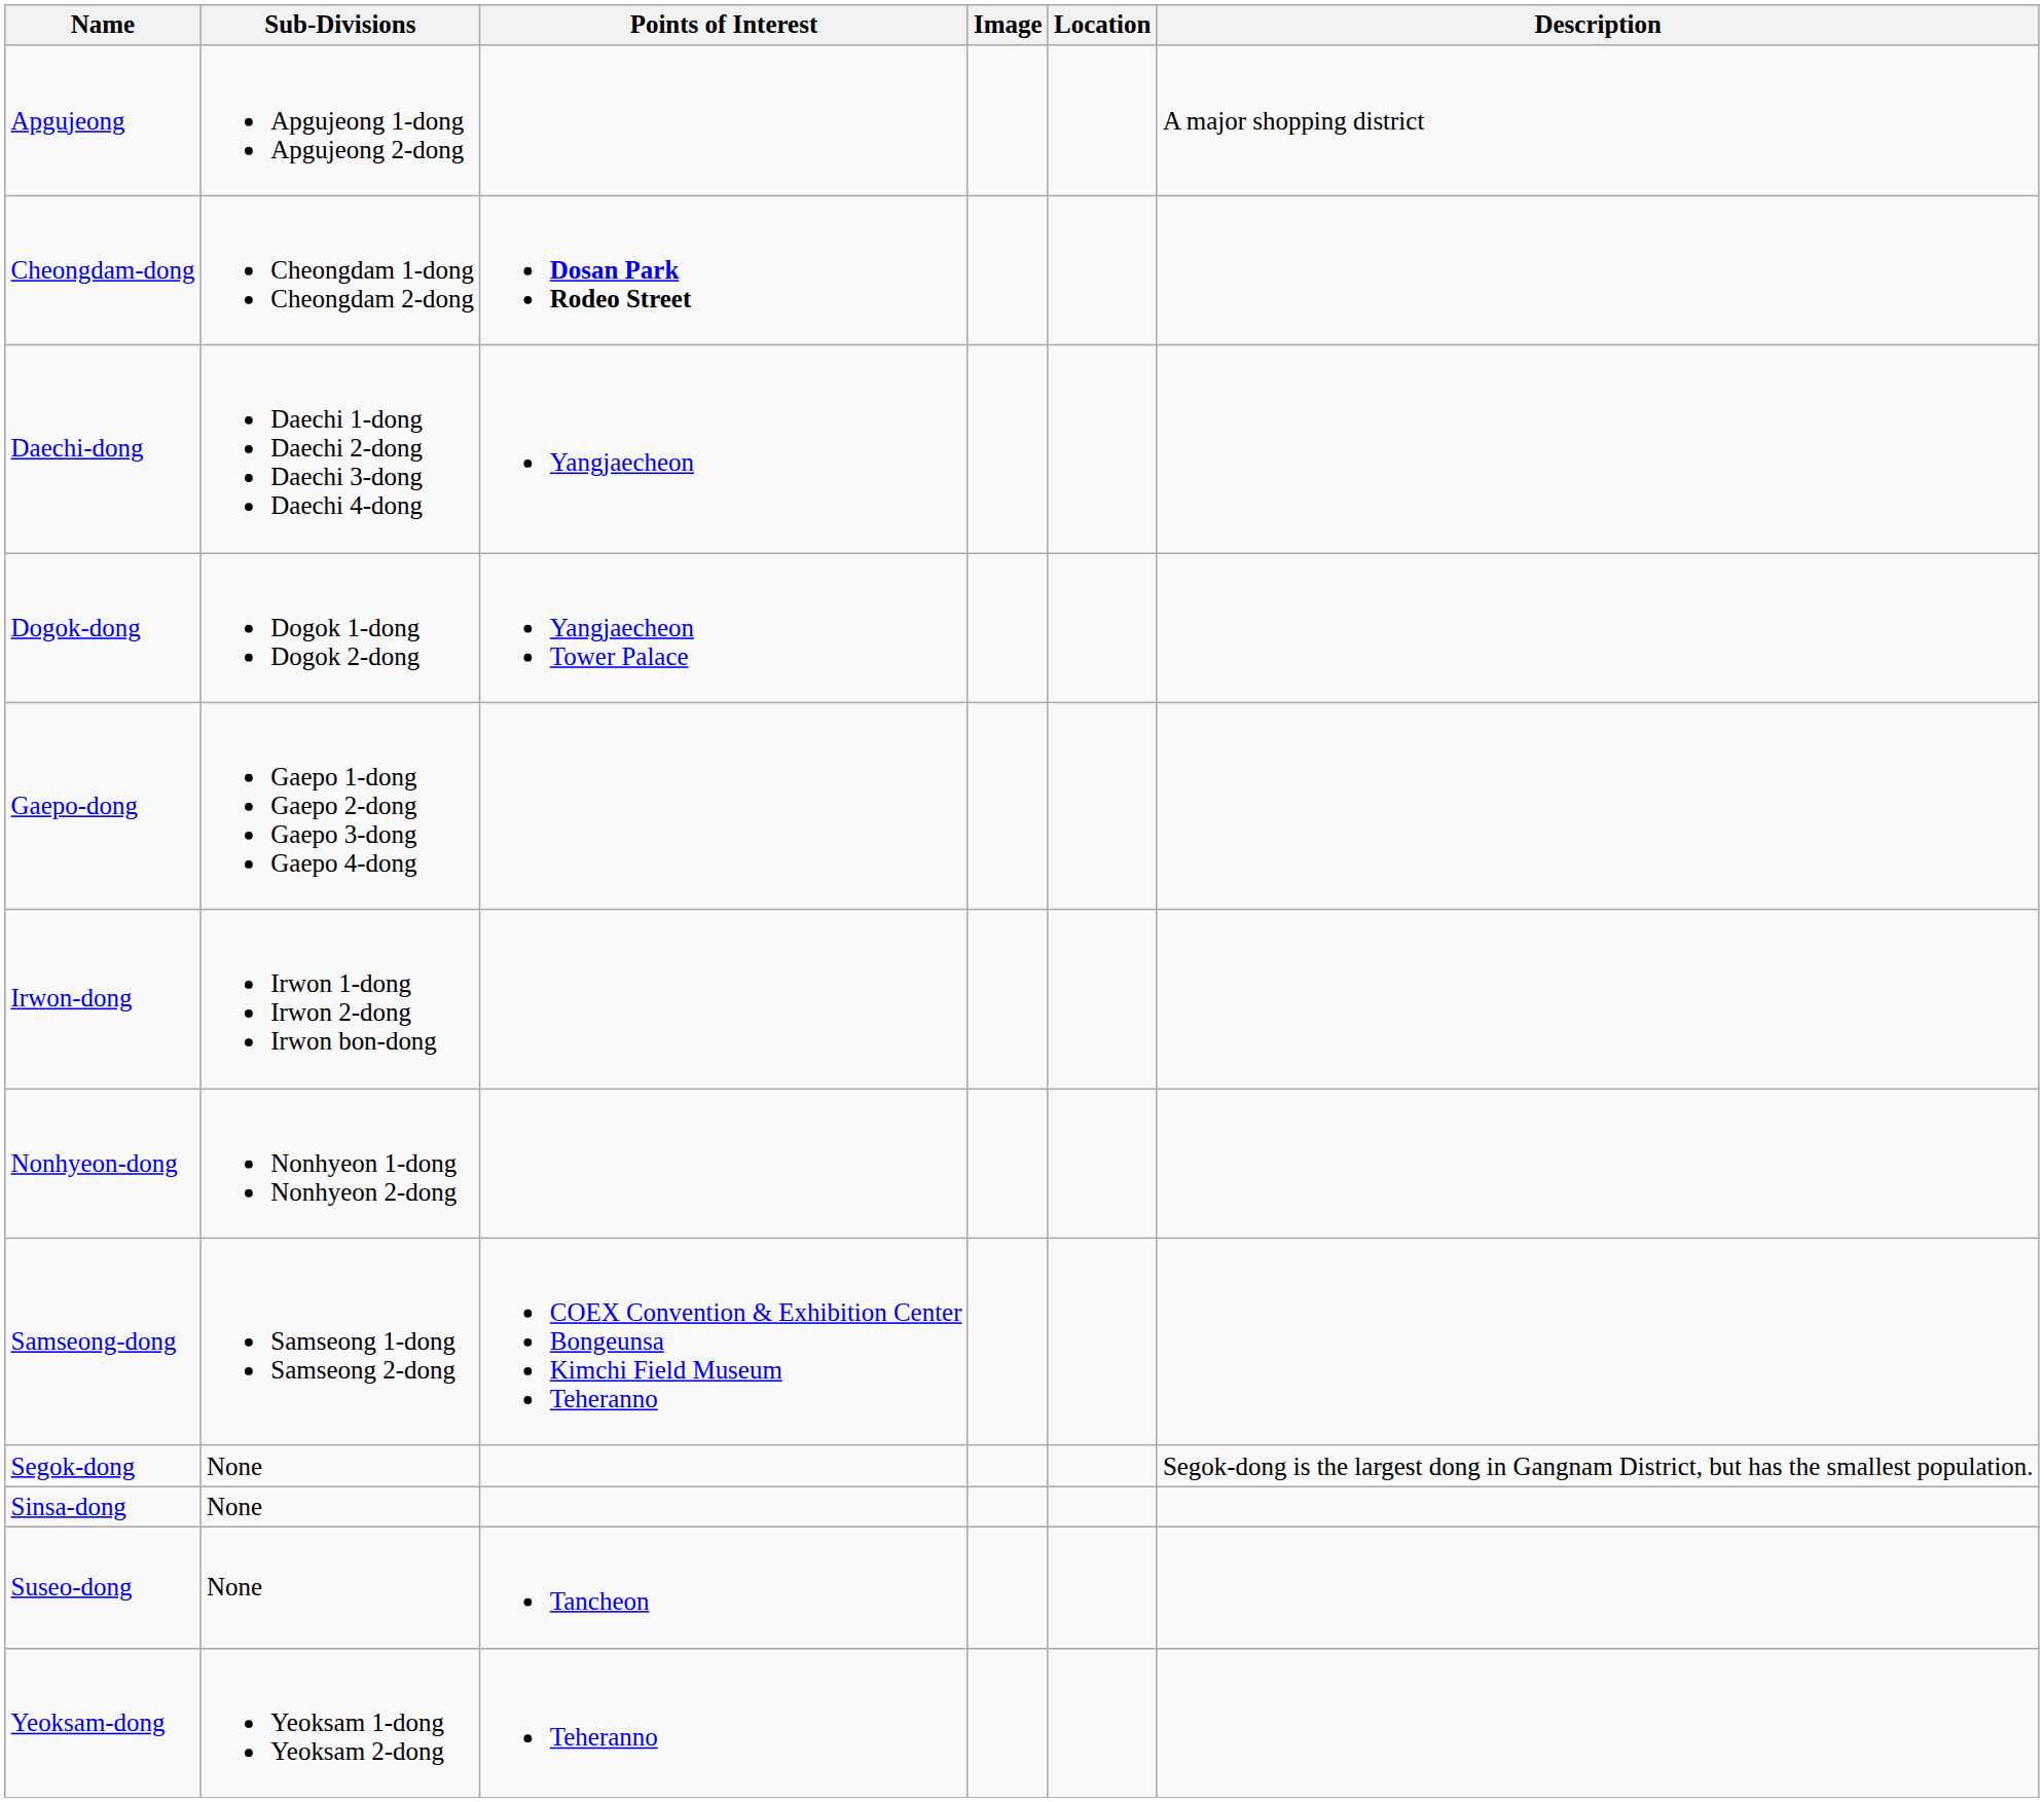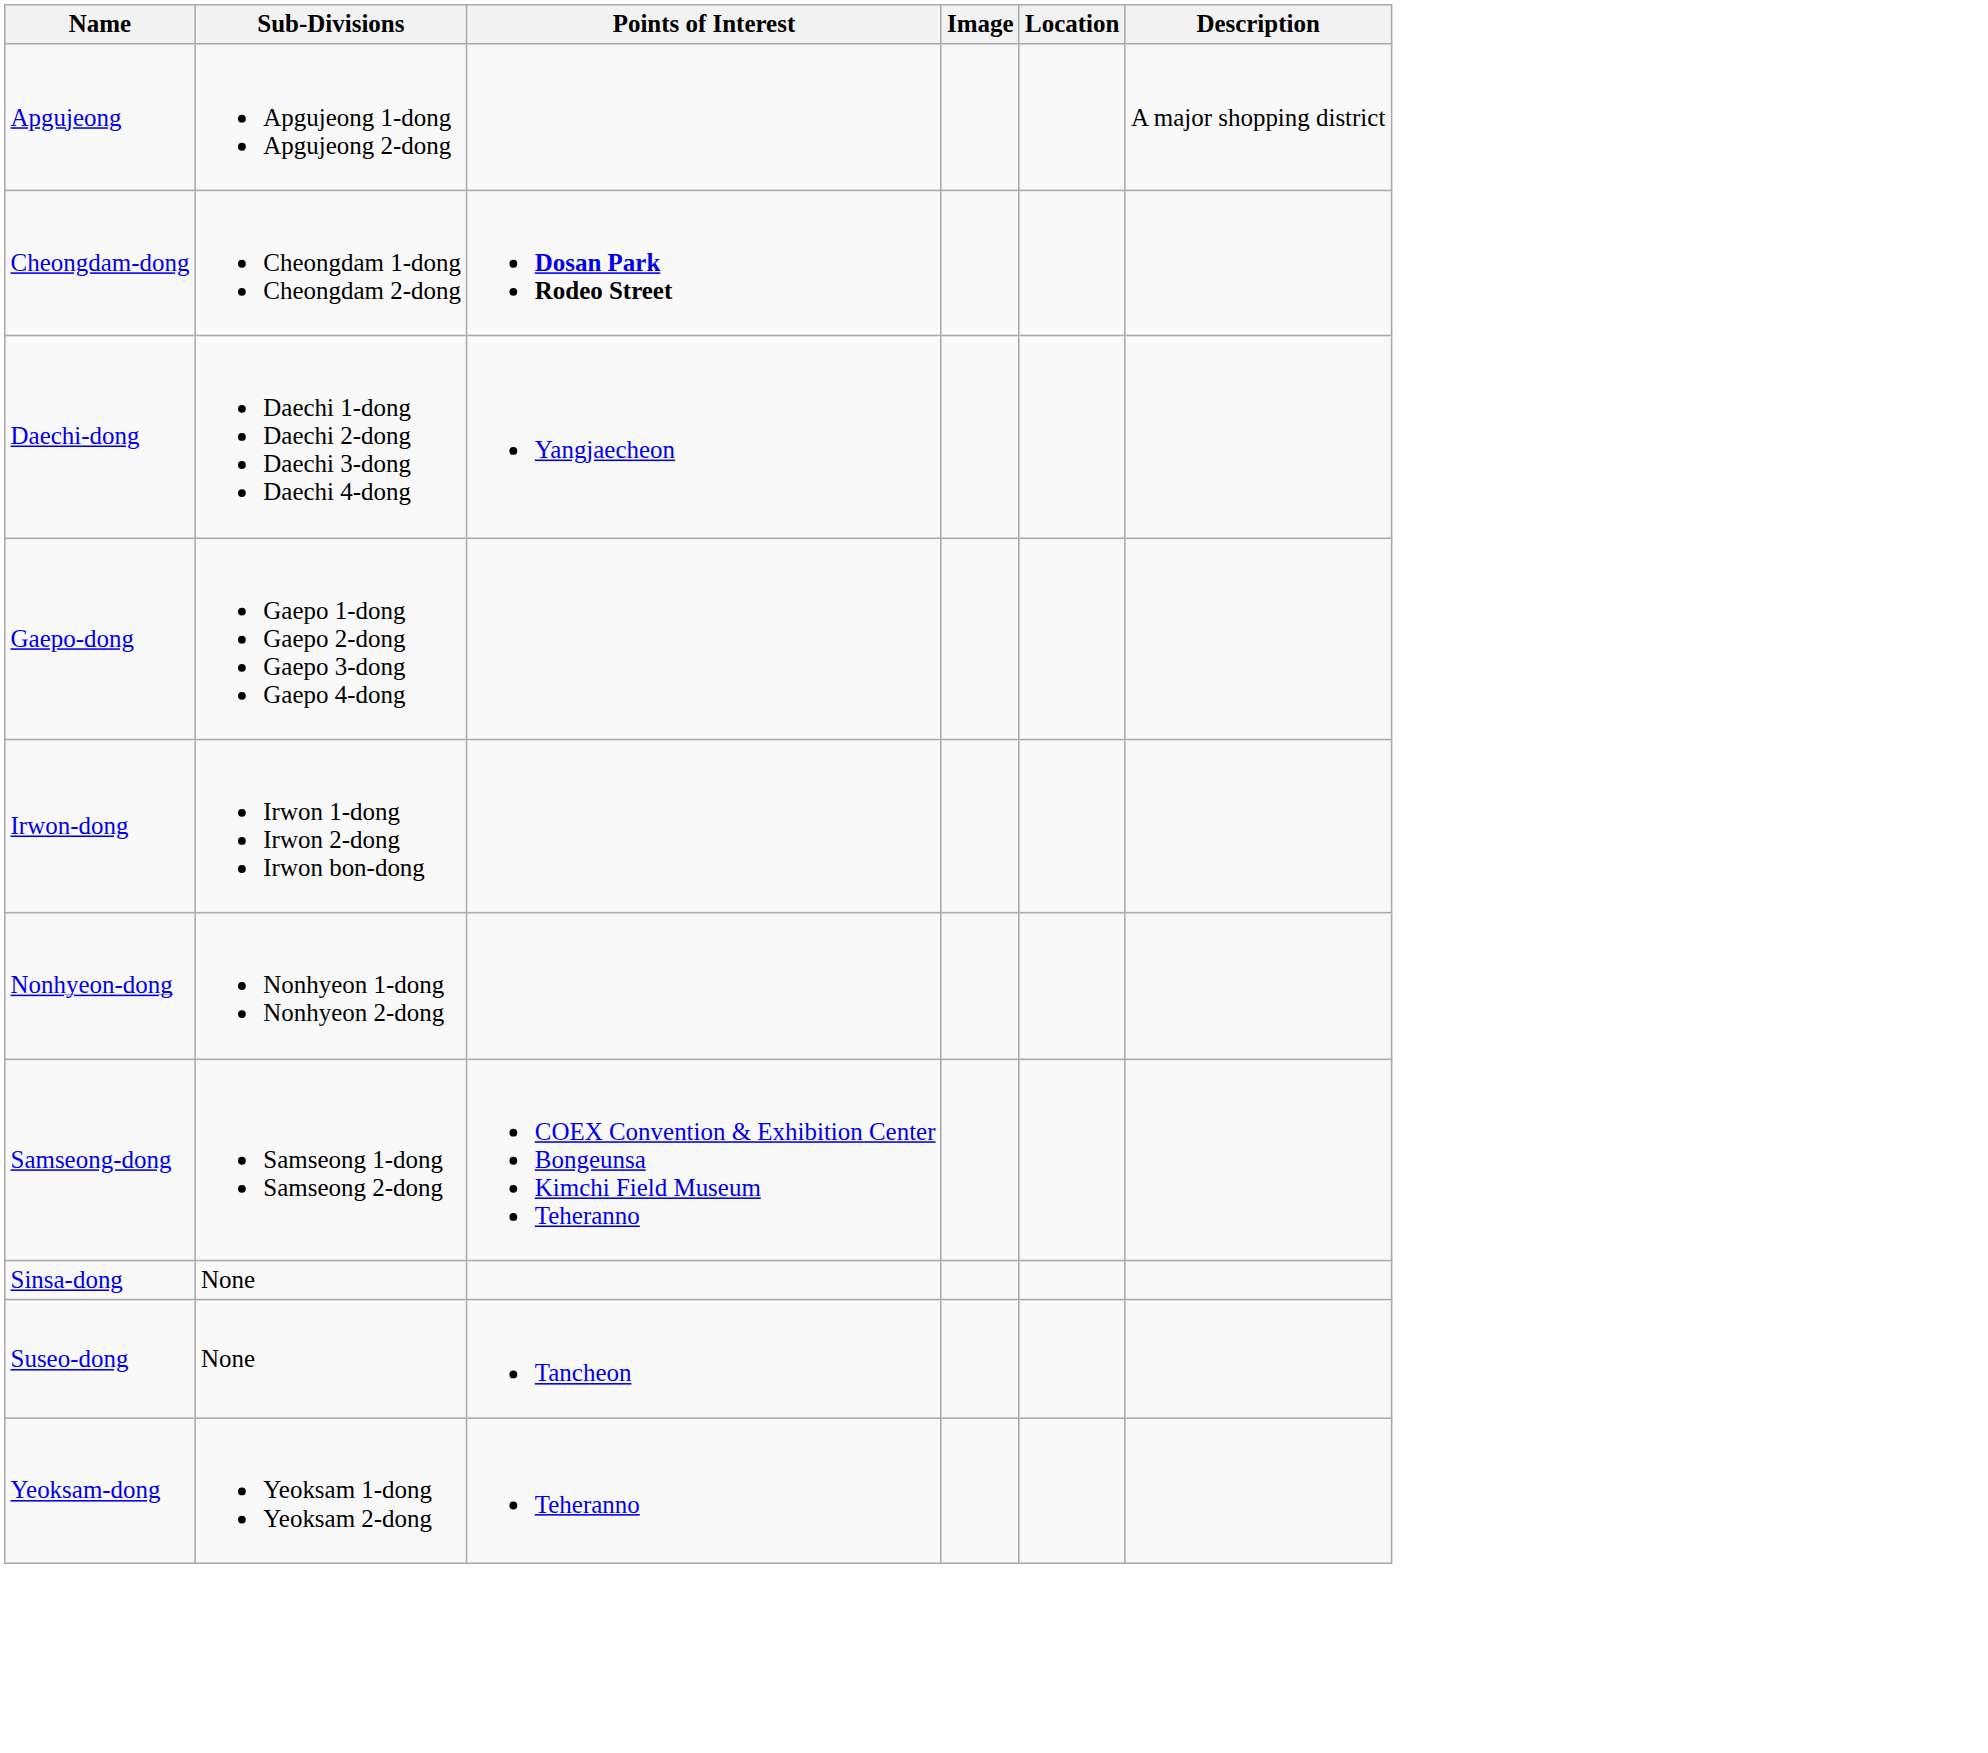 <table class="wikitable sortable">
 <tr>
 <th>Name</th>
 <th>Sub-Divisions</th>
 <th>Points of Interest</th>
 <th>Image</th>
 <th>Location</th>
 <th>Description</th>
 </tr>
 <tr>
 <td><a href='#'>Apgujeong</a></td>
 <td><br><ul><li>Apgujeong 1-dong</li><li>Apgujeong 2-dong</li></ul></td>
 <td></td>
 <td></td>
 <td></td>
 <td>A major shopping district</td>
 </tr>
 <tr>
 <td><a href='#'>Cheongdam-dong</a></td>
 <td><br><ul><li>Cheongdam 1-dong</li><li>Cheongdam 2-dong</li></ul></td>
 <td><strong><br><ul><li><a href='#'>Dosan Park</a></li><li>Rodeo Street</li></ul></strong></td>
 <td></td>
 <td></td>
 <td></td>
 </tr>
 <tr>
 <td><a href='#'>Daechi-dong</a></td>
 <td><br><ul><li>Daechi 1-dong</li><li>Daechi 2-dong</li><li>Daechi 3-dong</li><li>Daechi 4-dong</li></ul></td>
 <td><br><ul><li><a href='#'>Yangjaecheon</a></li></ul></td>
-<td></td>
-<td></td>
-<td></td>
-</tr>
-<tr>
-<td><a href='#'>Dogok-dong</a></td>
-<td><br><ul><li>Dogok 1-dong</li><li>Dogok 2-dong</li></ul></td>
-<td><br><ul><li><a href='#'>Yangjaecheon</a></li><li><a href='#'>Tower Palace</a></li></ul></td>
 <td></td>
 <td></td>
 <td></td>
 </tr>
 <tr>
 <td><a href='#'>Gaepo-dong</a></td>
 <td><br><ul><li>Gaepo 1-dong</li><li>Gaepo 2-dong</li><li>Gaepo 3-dong</li><li>Gaepo 4-dong</li></ul></td>
 <td></td>
 <td></td>
 <td></td>
 <td></td>
 </tr>
 <tr>
 <td><a href='#'>Irwon-dong</a></td>
 <td><br><ul><li>Irwon 1-dong</li><li>Irwon 2-dong</li><li>Irwon bon-dong</li></ul></td>
 <td></td>
 <td></td>
 <td></td>
 <td></td>
 </tr>
 <tr>
 <td><a href='#'>Nonhyeon-dong</a></td>
 <td><br><ul><li>Nonhyeon 1-dong</li><li>Nonhyeon 2-dong</li></ul></td>
 <td></td>
 <td></td>
 <td></td>
 <td></td>
 </tr>
 <tr>
 <td><a href='#'>Samseong-dong</a></td>
 <td><br><ul><li>Samseong 1-dong</li><li>Samseong 2-dong</li></ul></td>
 <td><br><ul><li><a href='#'>COEX Convention & Exhibition Center</a></li><li><a href='#'>Bongeunsa</a></li><li><a href='#'>Kimchi Field Museum</a></li><li><a href='#'>Teheranno</a></li></ul></td>
 <td></td>
 <td></td>
 <td></td>
 </tr>
 <tr>
-<td><a href='#'>Segok-dong</a></td>
-<td>None</td>
-<td></td>
-<td></td>
-<td></td>
-<td>Segok-dong is the largest dong in Gangnam District, but has the smallest population.</td>
-</tr>
-<tr>
 <td><a href='#'>Sinsa-dong</a></td>
 <td>None</td>
 <td></td>
 <td></td>
 <td></td>
 <td></td>
 </tr>
 <tr>
 <td><a href='#'>Suseo-dong</a></td>
 <td>None</td>
 <td><br><ul><li><a href='#'>Tancheon</a></li></ul></td>
 <td></td>
 <td></td>
 <td></td>
 </tr>
 <tr>
 <td><a href='#'>Yeoksam-dong</a></td>
 <td><br><ul><li>Yeoksam 1-dong</li><li>Yeoksam 2-dong</li></ul></td>
 <td><br><ul><li><a href='#'>Teheranno</a></li></ul></td>
 <td></td>
 <td></td>
 <td></td>
 </tr>
 </table>
